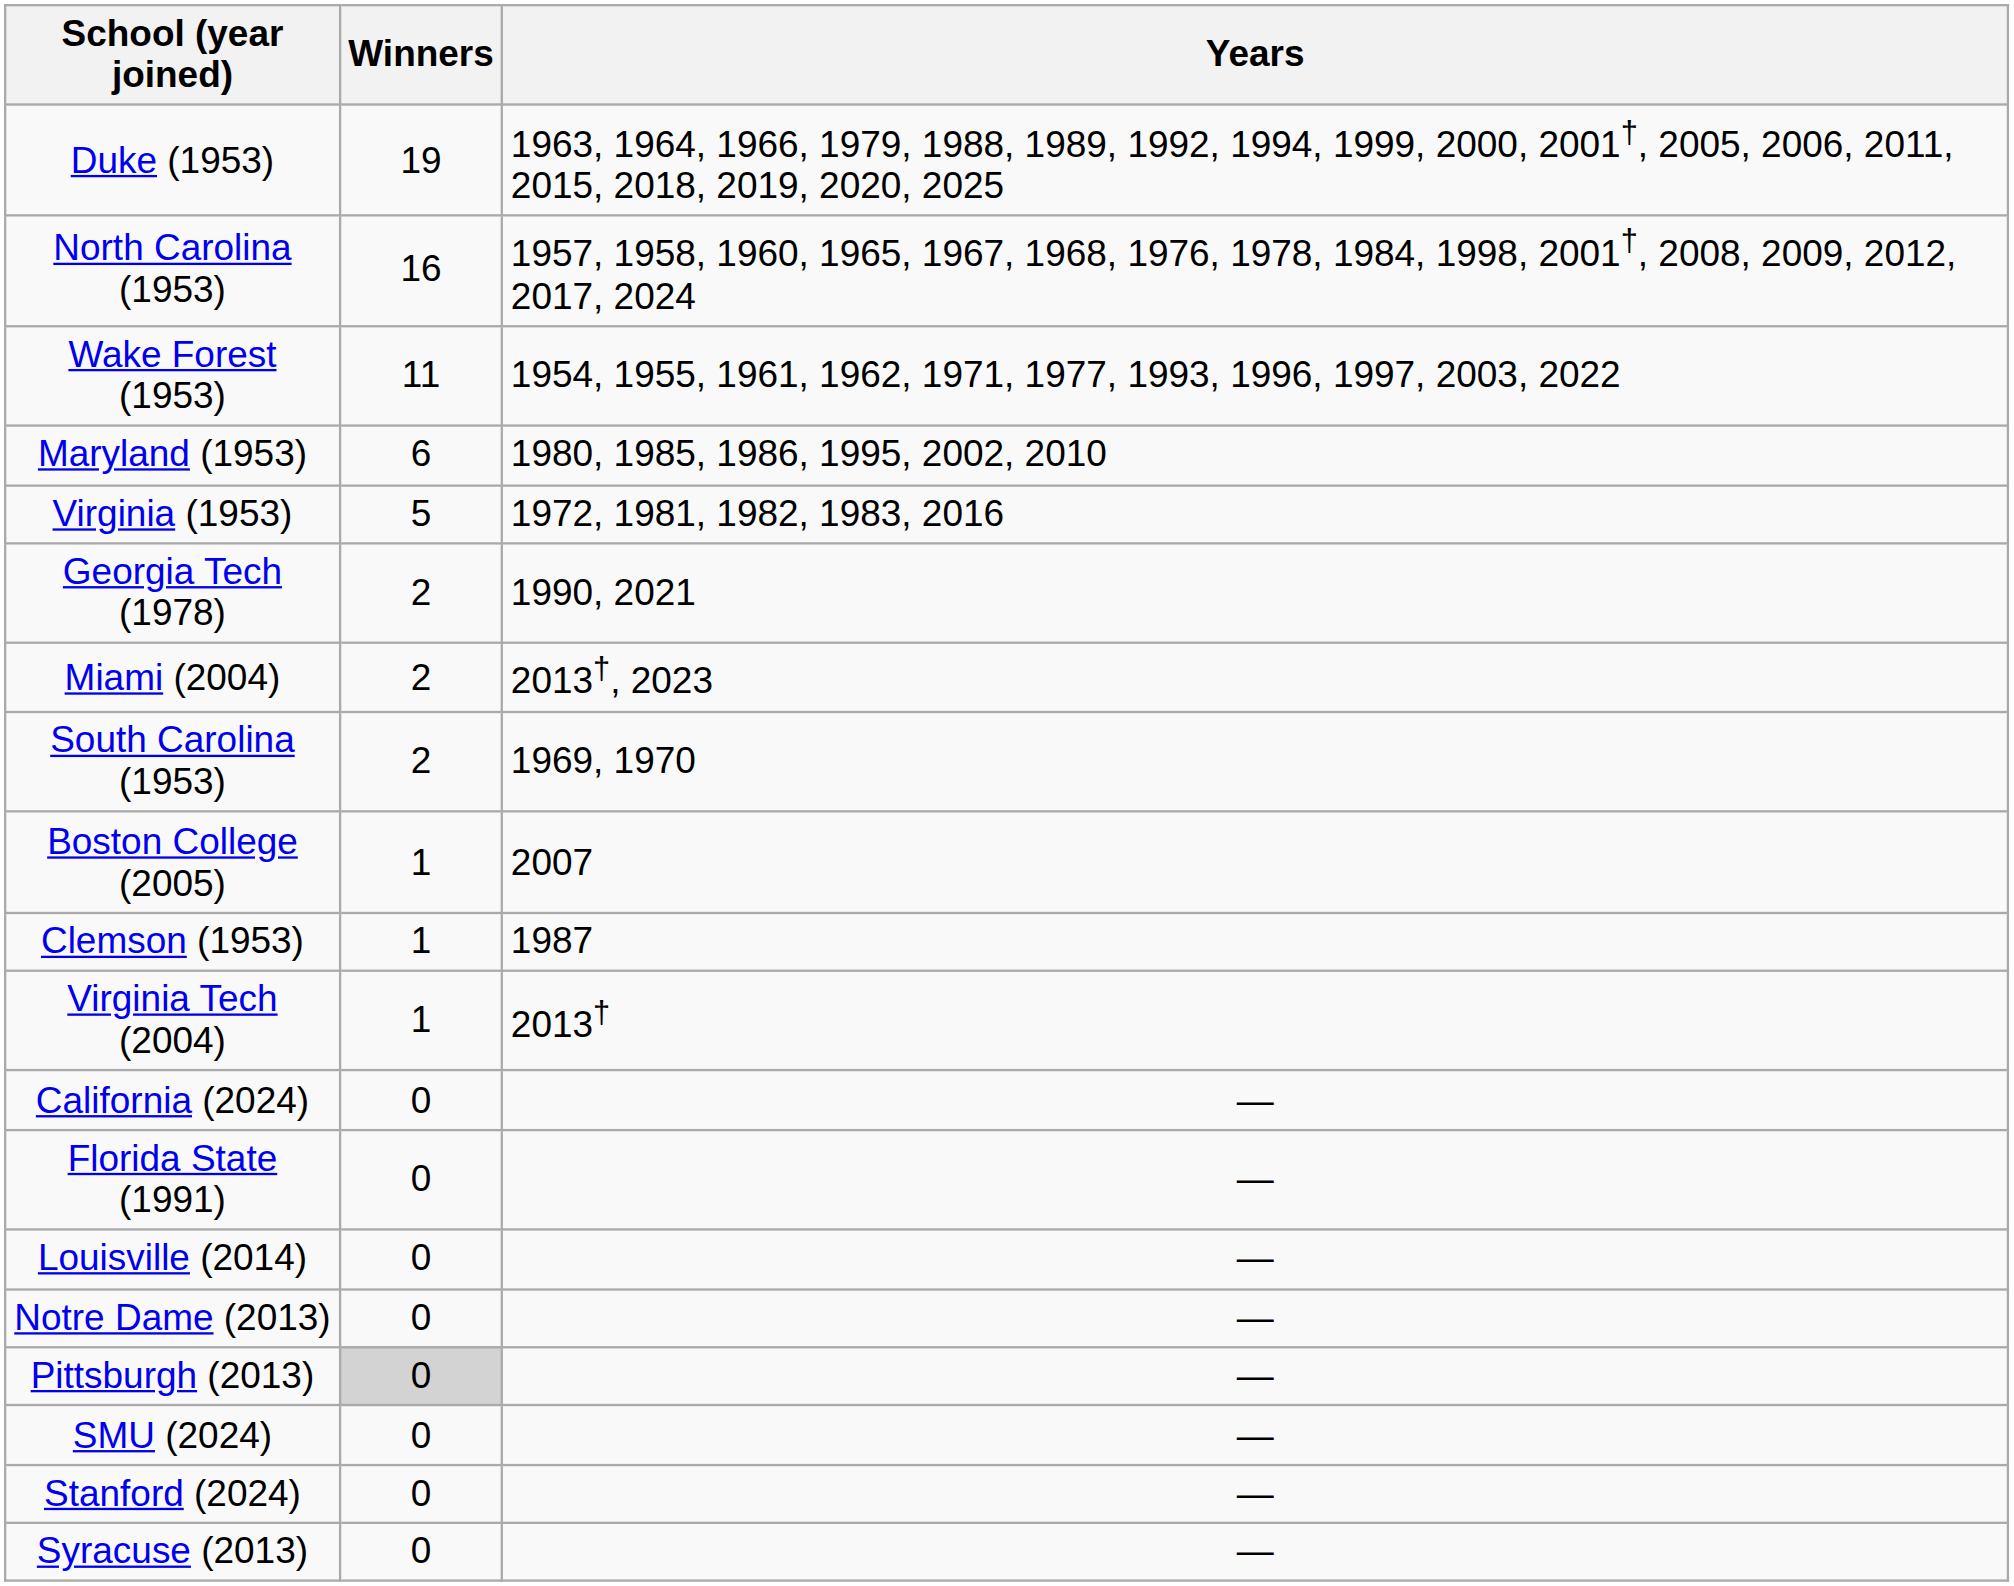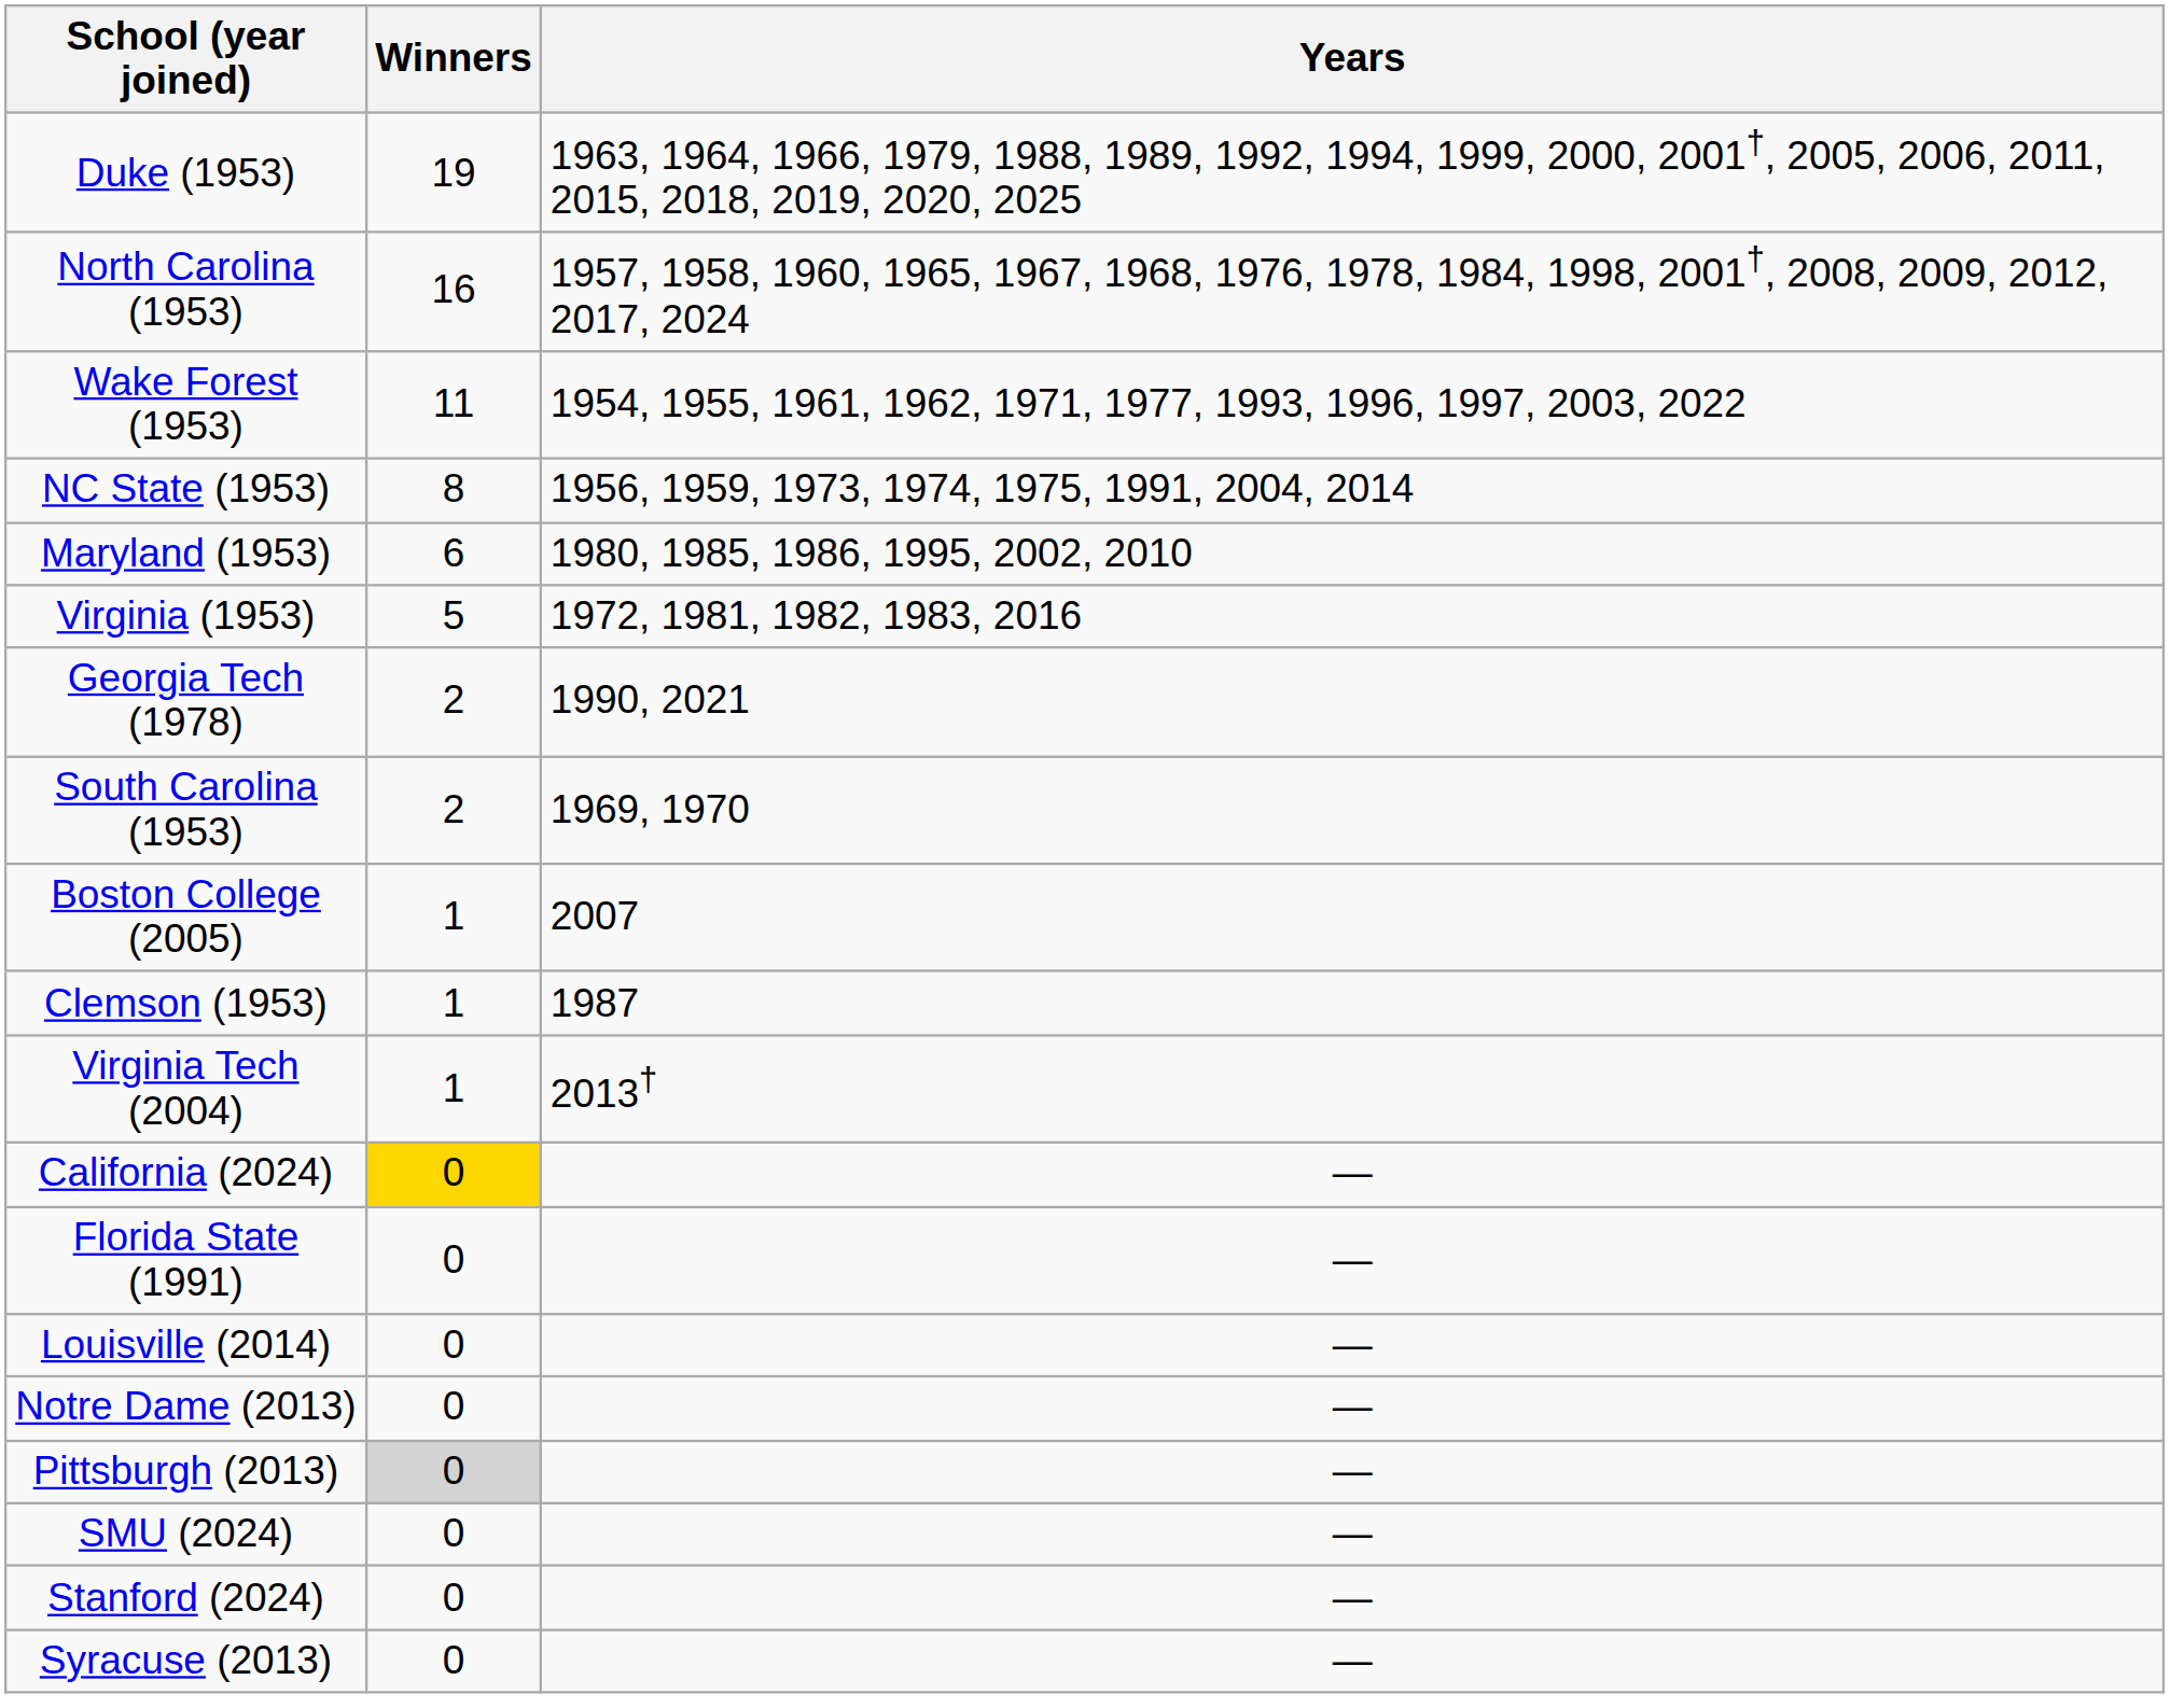 <table class="wikitable unsortable">
 <tr>
 <th>School (year joined)</th>
 <th>Winners</th>
 <th>Years</th>
 </tr>
 <tr>
 <td align=center><a href='#'>Duke</a> (1953)</td>
 <td align=center>19</td>
 <td>1963, 1964, 1966, 1979, 1988, 1989, 1992, 1994, 1999, 2000, 2001<sup>†</sup>, 2005, 2006, 2011, 2015, 2018, 2019, 2020, 2025</td>
 </tr>
 <tr>
 <td align=center><a href='#'>North Carolina</a> (1953)</td>
 <td align=center>16</td>
 <td>1957, 1958, 1960, 1965, 1967, 1968, 1976, 1978, 1984, 1998, 2001<sup>†</sup>, 2008, 2009, 2012, 2017, 2024</td>
 </tr>
 <tr>
 <td align=center><a href='#'>Wake Forest</a> (1953)</td>
 <td align=center>11</td>
 <td>1954, 1955, 1961, 1962, 1971, 1977, 1993, 1996, 1997, 2003, 2022</td>
 </tr>
 <tr>
+<td align=center><a href='#'>NC State</a> (1953)</td>
+<td align=center>8</td>
+<td>1956, 1959, 1973, 1974, 1975, 1991, 2004, 2014</td>
+</tr>
+<tr>
 <td align=center><a href='#'>Maryland</a> (1953)</td>
 <td align=center>6</td>
 <td>1980, 1985, 1986, 1995, 2002, 2010</td>
 </tr>
 <tr>
 <td align=center><a href='#'>Virginia</a> (1953)</td>
 <td align=center>5</td>
 <td>1972, 1981, 1982, 1983, 2016</td>
 </tr>
 <tr>
 <td align=center><a href='#'>Georgia Tech</a> (1978)</td>
 <td align=center>2</td>
 <td>1990, 2021</td>
-</tr>
-<tr>
-<td align=center><a href='#'>Miami</a> (2004)</td>
-<td align=center>2</td>
-<td>2013<sup>†</sup>, 2023</td>
 </tr>
 <tr>
 <td align=center><a href='#'>South Carolina</a> (1953)</td>
 <td align=center>2</td>
 <td>1969, 1970</td>
 </tr>
 <tr>
 <td align=center><a href='#'>Boston College</a> (2005)</td>
 <td align=center>1</td>
 <td>2007</td>
 </tr>
 <tr>
 <td align=center><a href='#'>Clemson</a> (1953)</td>
 <td align=center>1</td>
 <td>1987</td>
 </tr>
 <tr>
 <td align=center><a href='#'>Virginia Tech</a> (2004)</td>
 <td align=center>1</td>
 <td>2013<sup>†</sup></td>
 </tr>
 <tr>
 <td align=center><a href='#'>California</a> (2024)</td>
-<td align=center>0</td>
+<td align=center style="background: gold;">0</td>
 <td align=center>—</td>
 </tr>
 <tr>
 <td align=center><a href='#'>Florida State</a> (1991)</td>
 <td align=center>0</td>
 <td align=center>—</td>
 </tr>
 <tr>
 <td align=center><a href='#'>Louisville</a> (2014)</td>
 <td align=center>0</td>
 <td align=center>—</td>
 </tr>
 <tr>
 <td align=center><a href='#'>Notre Dame</a> (2013)</td>
 <td align=center>0</td>
 <td align=center>—</td>
 </tr>
 <tr>
 <td align=center><a href='#'>Pittsburgh</a> (2013)</td>
 <td align=center style="background: lightgrey;">0</td>
 <td align=center>—</td>
 </tr>
 <tr>
 <td align=center><a href='#'>SMU</a> (2024)</td>
 <td align=center>0</td>
 <td align=center>—</td>
 </tr>
 <tr>
 <td align=center><a href='#'>Stanford</a> (2024)</td>
 <td align=center>0</td>
 <td align=center>—</td>
 </tr>
 <tr>
 <td align=center><a href='#'>Syracuse</a> (2013)</td>
 <td align=center>0</td>
 <td align=center>—</td>
 </tr>
 </table>
